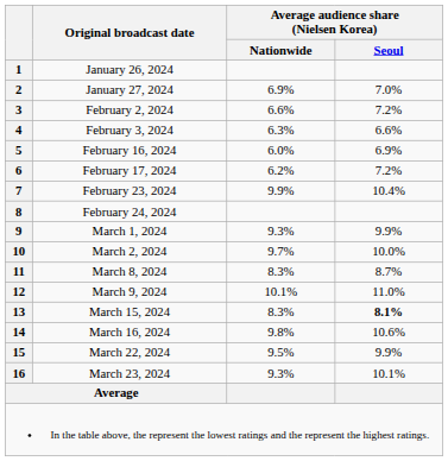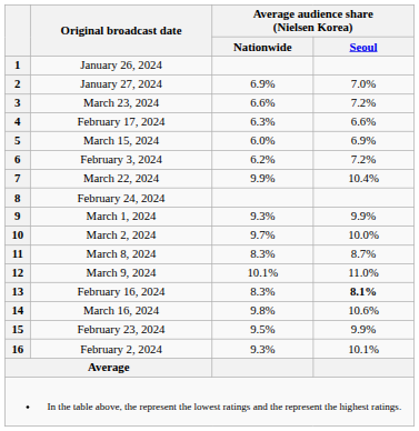 <table class="wikitable" style="margin-left:auto; margin-right:auto; width:550px; text-align:center">
 <tr>
 <th scope="col" rowspan="2"></th>
 <th scope="col" rowspan="2">Original broadcast date</th>
 <th scope="col" colspan="2">Average audience share<br>(Nielsen Korea)</th>
 </tr>
 <tr>
 <th scope="col" style="width:8em">Nationwide</th>
 <th scope="col" style="width:8em"><a href='#'>Seoul</a></th>
 </tr>
 <tr>
 <th scope="col">1</th>
 <td>January 26, 2024</td>
 <td><strong></strong> </td>
 <td><strong></strong> </td>
 </tr>
 <tr>
 <th scope="col">2</th>
 <td>January 27, 2024</td>
 <td>6.9% </td>
 <td>7.0% </td>
 </tr>
 <tr>
 <th scope="col">3</th>
-<td>February 2, 2024</td>
+<td>March 23, 2024</td>
 <td>6.6% </td>
 <td>7.2% </td>
 </tr>
 <tr>
 <th scope="col">4</th>
-<td>February 3, 2024</td>
+<td>February 17, 2024</td>
 <td>6.3% </td>
 <td>6.6% </td>
 </tr>
 <tr>
 <th scope="col">5</th>
-<td>February 16, 2024</td>
+<td>March 15, 2024</td>
 <td>6.0% </td>
 <td>6.9% </td>
 </tr>
 <tr>
 <th scope="col">6</th>
-<td>February 17, 2024</td>
+<td>February 3, 2024</td>
 <td>6.2% </td>
 <td>7.2% </td>
 </tr>
 <tr>
 <th scope="col">7</th>
-<td>February 23, 2024</td>
+<td>March 22, 2024</td>
 <td>9.9% </td>
 <td>10.4% </td>
 </tr>
 <tr>
 <th scope="col">8</th>
 <td>February 24, 2024</td>
 <td><strong></strong> </td>
 <td><strong></strong> </td>
 </tr>
 <tr>
 <th scope="col">9</th>
 <td>March 1, 2024</td>
 <td>9.3% </td>
 <td>9.9% </td>
 </tr>
 <tr>
 <th scope="col">10</th>
 <td>March 2, 2024</td>
 <td>9.7% </td>
 <td>10.0% </td>
 </tr>
 <tr>
 <th scope="col">11</th>
 <td>March 8, 2024</td>
 <td>8.3% </td>
 <td>8.7% </td>
 </tr>
 <tr>
 <th scope="col">12</th>
 <td>March 9, 2024</td>
 <td>10.1% </td>
 <td>11.0% </td>
 </tr>
 <tr>
 <th scope="col">13</th>
-<td>March 15, 2024</td>
+<td>February 16, 2024</td>
 <td>8.3% </td>
 <td><strong>8.1% </strong></td>
 </tr>
 <tr>
 <th scope="col">14</th>
 <td>March 16, 2024</td>
 <td>9.8% </td>
 <td>10.6% </td>
 </tr>
 <tr>
 <th scope="col">15</th>
-<td>March 22, 2024</td>
+<td>February 23, 2024</td>
 <td>9.5% </td>
 <td>9.9% </td>
 </tr>
 <tr>
 <th scope="col">16</th>
-<td>March 23, 2024</td>
+<td>February 2, 2024</td>
 <td>9.3% </td>
 <td>10.1% </td>
 </tr>
 <tr>
 <th scope="col" colspan="2">Average</th>
 <th scope="col"></th>
 <th scope="col"></th>
 </tr>
 <tr>
 <td colspan="4" style="font-size:85%"><br><ul><li>In the table above, the <strong></strong> represent the lowest ratings and the <strong></strong> represent the highest ratings.</li></ul></td>
 </tr>
 </table>
